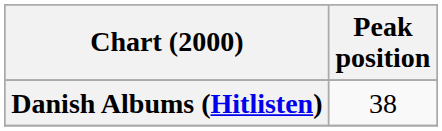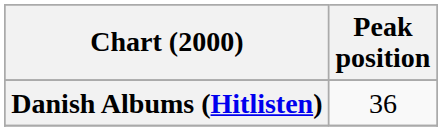 <table class="wikitable sortable plainrowheaders">
 <tr>
 <th>Chart (2000)</th>
 <th>Peak<br>position</th>
 </tr>
 <tr>
 </tr>
 <tr>
 <th scope="row">Danish Albums (<a href='#'>Hitlisten</a>)</th>
-<td style="text-align:center;">38</td>
+<td style="text-align:center;">36</td>
 </tr>
 <tr>
 </tr>
 <tr>
 </tr>
 <tr>
 </tr>
 <tr>
 </tr>
 <tr>
 </tr>
 </table>
